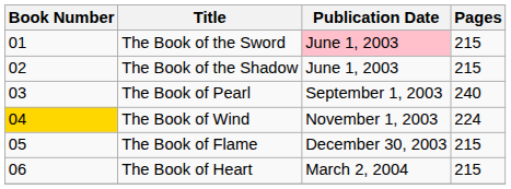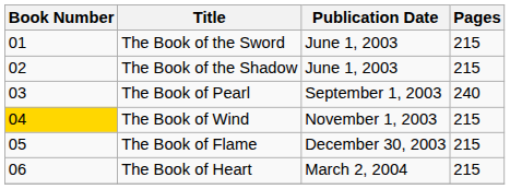 <table class="wikitable" border="1">
 <tr>
 <th>Book Number</th>
 <th>Title</th>
 <th>Publication Date</th>
 <th>Pages</th>
 </tr>
 <tr>
 <td>01</td>
 <td>The Book of the Sword</td>
-<td style="background: pink;">June 1, 2003</td>
+<td>June 1, 2003</td>
 <td>215</td>
 </tr>
 <tr>
 <td>02</td>
 <td>The Book of the Shadow</td>
 <td>June 1, 2003</td>
 <td>215</td>
 </tr>
 <tr>
 <td>03</td>
 <td>The Book of Pearl</td>
 <td>September 1, 2003</td>
 <td>240</td>
 </tr>
 <tr>
 <td style="background: gold;">04</td>
 <td>The Book of Wind</td>
 <td>November 1, 2003</td>
-<td>224</td>
+<td>215</td>
 </tr>
 <tr>
 <td>05</td>
 <td>The Book of Flame</td>
 <td>December 30, 2003</td>
 <td>215</td>
 </tr>
 <tr>
 <td>06</td>
 <td>The Book of Heart</td>
 <td>March 2, 2004</td>
 <td>215</td>
 </tr>
 <tr>
 </tr>
 </table>
